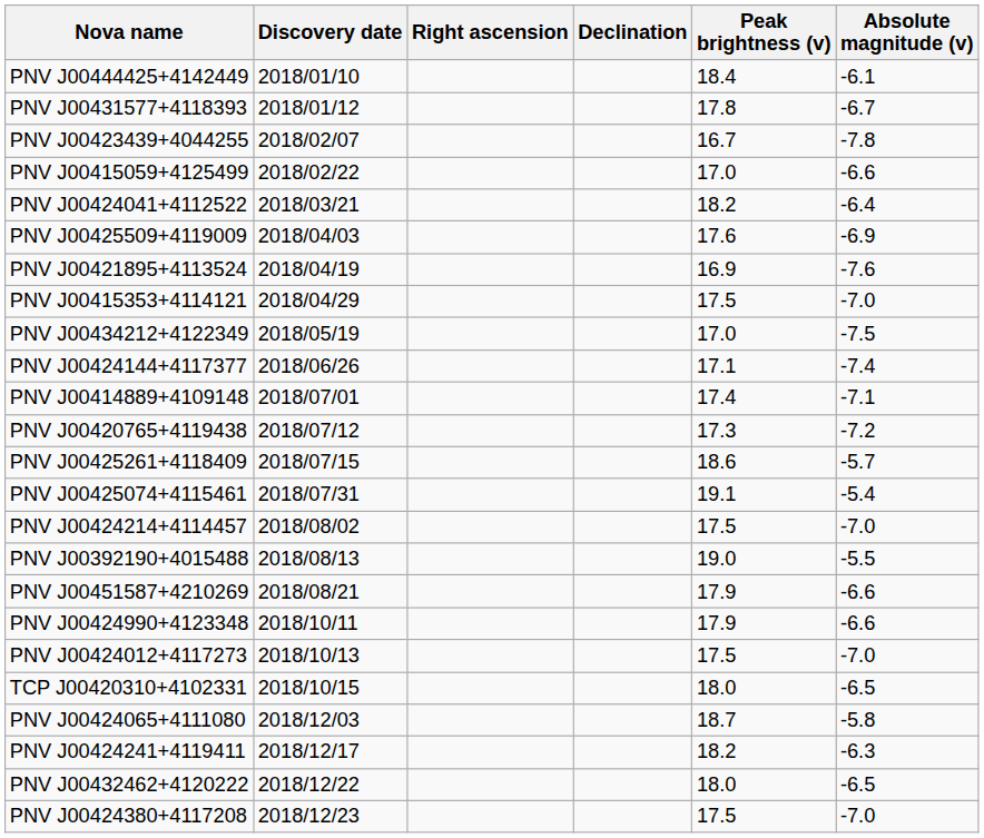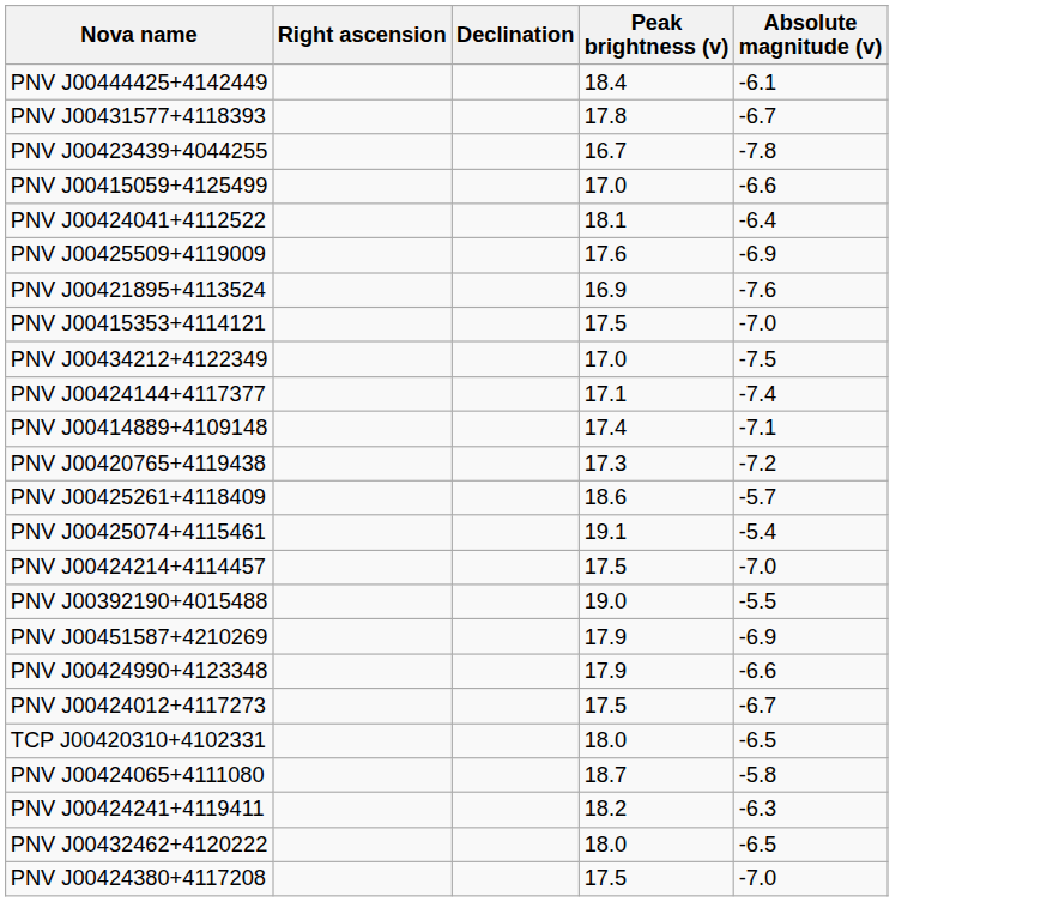 <table class="wikitable sortable">
 <tr>
 <th>Nova name</th>
-<th>Discovery date</th>
 <th>Right ascension</th>
 <th>Declination</th>
 <th>Peak<br>brightness (v)</th>
 <th>Absolute<br>magnitude (v)</th>
 </tr>
 <tr>
 <td>PNV J00444425+4142449</td>
-<td>2018/01/10</td>
 <td></td>
 <td></td>
 <td>18.4</td>
 <td>-6.1</td>
 </tr>
 <tr>
 <td>PNV J00431577+4118393</td>
-<td>2018/01/12</td>
 <td></td>
 <td></td>
 <td>17.8</td>
 <td>-6.7</td>
 </tr>
 <tr>
 <td>PNV J00423439+4044255</td>
-<td>2018/02/07</td>
 <td></td>
 <td></td>
 <td>16.7</td>
 <td>-7.8</td>
 </tr>
 <tr>
 <td>PNV J00415059+4125499</td>
-<td>2018/02/22</td>
 <td></td>
 <td></td>
 <td>17.0</td>
 <td>-6.6</td>
 </tr>
 <tr>
 <td>PNV J00424041+4112522</td>
-<td>2018/03/21</td>
 <td></td>
 <td></td>
-<td>18.2</td>
+<td>18.1</td>
 <td>-6.4</td>
 </tr>
 <tr>
 <td>PNV J00425509+4119009</td>
-<td>2018/04/03</td>
 <td></td>
 <td></td>
 <td>17.6</td>
 <td>-6.9</td>
 </tr>
 <tr>
 <td>PNV J00421895+4113524</td>
-<td>2018/04/19</td>
 <td></td>
 <td></td>
 <td>16.9</td>
 <td>-7.6</td>
 </tr>
 <tr>
 <td>PNV J00415353+4114121</td>
-<td>2018/04/29</td>
 <td></td>
 <td></td>
 <td>17.5</td>
 <td>-7.0</td>
 </tr>
 <tr>
 <td>PNV J00434212+4122349</td>
-<td>2018/05/19</td>
 <td></td>
 <td></td>
 <td>17.0</td>
 <td>-7.5</td>
 </tr>
 <tr>
 <td>PNV J00424144+4117377</td>
-<td>2018/06/26</td>
 <td></td>
 <td></td>
 <td>17.1</td>
 <td>-7.4</td>
 </tr>
 <tr>
 <td>PNV J00414889+4109148</td>
-<td>2018/07/01</td>
 <td></td>
 <td></td>
 <td>17.4</td>
 <td>-7.1</td>
 </tr>
 <tr>
 <td>PNV J00420765+4119438</td>
-<td>2018/07/12</td>
 <td></td>
 <td></td>
 <td>17.3</td>
 <td>-7.2</td>
 </tr>
 <tr>
 <td>PNV J00425261+4118409</td>
-<td>2018/07/15</td>
 <td></td>
 <td></td>
 <td>18.6</td>
 <td>-5.7</td>
 </tr>
 <tr>
 <td>PNV J00425074+4115461</td>
-<td>2018/07/31</td>
 <td></td>
 <td></td>
 <td>19.1</td>
 <td>-5.4</td>
 </tr>
 <tr>
 <td>PNV J00424214+4114457</td>
-<td>2018/08/02</td>
 <td></td>
 <td></td>
 <td>17.5</td>
 <td>-7.0</td>
 </tr>
 <tr>
 <td>PNV J00392190+4015488</td>
-<td>2018/08/13</td>
 <td></td>
 <td></td>
 <td>19.0</td>
 <td>-5.5</td>
 </tr>
 <tr>
 <td>PNV J00451587+4210269</td>
-<td>2018/08/21</td>
 <td></td>
 <td></td>
 <td>17.9</td>
-<td>-6.6</td>
+<td>-6.9</td>
 </tr>
 <tr>
 <td>PNV J00424990+4123348</td>
-<td>2018/10/11</td>
 <td></td>
 <td></td>
 <td>17.9</td>
 <td>-6.6</td>
 </tr>
 <tr>
 <td>PNV J00424012+4117273</td>
-<td>2018/10/13</td>
 <td></td>
 <td></td>
 <td>17.5</td>
-<td>-7.0</td>
+<td>-6.7</td>
 </tr>
 <tr>
 <td>TCP J00420310+4102331</td>
-<td>2018/10/15</td>
 <td></td>
 <td></td>
 <td>18.0</td>
 <td>-6.5</td>
 </tr>
 <tr>
 <td>PNV J00424065+4111080</td>
-<td>2018/12/03</td>
 <td></td>
 <td></td>
 <td>18.7</td>
 <td>-5.8</td>
 </tr>
 <tr>
 <td>PNV J00424241+4119411</td>
-<td>2018/12/17</td>
 <td></td>
 <td></td>
 <td>18.2</td>
 <td>-6.3</td>
 </tr>
 <tr>
 <td>PNV J00432462+4120222</td>
-<td>2018/12/22</td>
 <td></td>
 <td></td>
 <td>18.0</td>
 <td>-6.5</td>
 </tr>
 <tr>
 <td>PNV J00424380+4117208</td>
-<td>2018/12/23</td>
 <td></td>
 <td></td>
 <td>17.5</td>
 <td>-7.0</td>
 </tr>
 </table>
